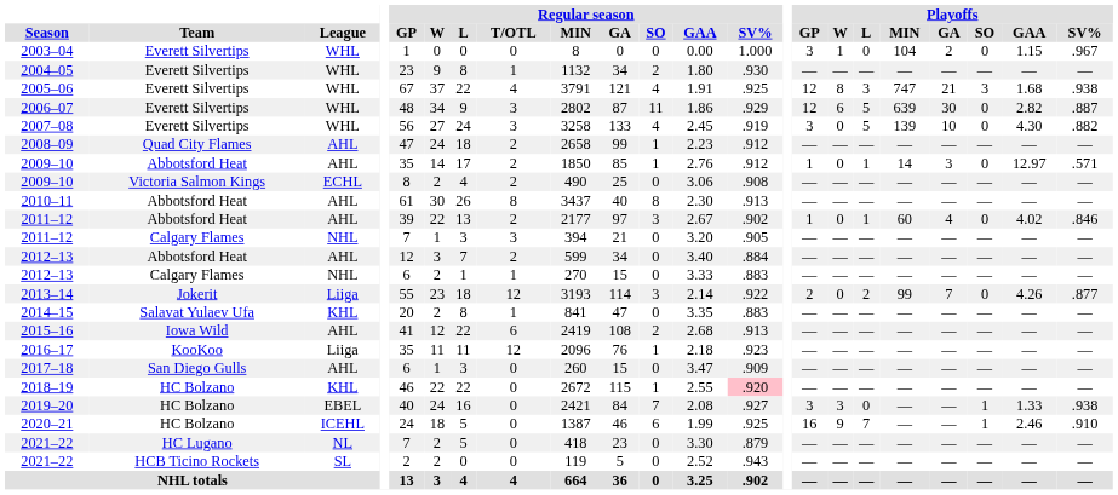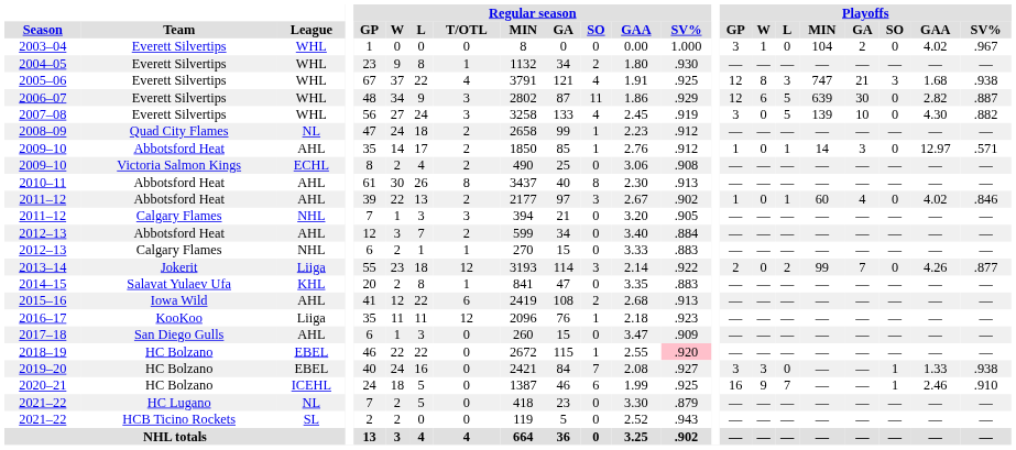 <table border="0" cellpadding="1" cellspacing="0" style="text-align:center; width:75%">
 <tr bgcolor="#e0e0e0">
 <th colspan="3" bgcolor="#ffffff"> </th>
 <th rowspan="99" bgcolor="#ffffff"> </th>
 <th colspan="9" bgcolor="#e0e0e0"><a href='#'>Regular season</a></th>
 <th rowspan="99" bgcolor="#ffffff"> </th>
 <th colspan="8" bgcolor="#e0e0e0"><a href='#'>Playoffs</a></th>
 </tr>
 <tr bgcolor="#e0e0e0">
 <th><a href='#'>Season</a></th>
 <th>Team</th>
 <th>League</th>
 <th>GP</th>
 <th>W</th>
 <th>L</th>
 <th>T/OTL</th>
 <th>MIN</th>
 <th>GA</th>
 <th><a href='#'>SO</a></th>
 <th><a href='#'>GAA</a></th>
 <th><a href='#'>SV%</a></th>
 <th>GP</th>
 <th>W</th>
 <th>L</th>
 <th>MIN</th>
 <th>GA</th>
 <th>SO</th>
 <th>GAA</th>
 <th>SV%</th>
 </tr>
 <tr>
 <td><a href='#'>2003–04</a></td>
 <td><a href='#'>Everett Silvertips</a></td>
 <td><a href='#'>WHL</a></td>
 <td>1</td>
 <td>0</td>
 <td>0</td>
 <td>0</td>
 <td>8</td>
 <td>0</td>
 <td>0</td>
 <td>0.00</td>
 <td>1.000</td>
 <td>3</td>
 <td>1</td>
 <td>0</td>
 <td>104</td>
 <td>2</td>
 <td>0</td>
-<td>1.15</td>
+<td>4.02</td>
 <td>.967</td>
 </tr>
 <tr bgcolor="#f0f0f0">
 <td><a href='#'>2004–05</a></td>
 <td>Everett Silvertips</td>
 <td>WHL</td>
 <td>23</td>
 <td>9</td>
 <td>8</td>
 <td>1</td>
 <td>1132</td>
 <td>34</td>
 <td>2</td>
 <td>1.80</td>
 <td>.930</td>
 <td>—</td>
 <td>—</td>
 <td>—</td>
 <td>—</td>
 <td>—</td>
 <td>—</td>
 <td>—</td>
 <td>—</td>
 </tr>
 <tr>
 <td><a href='#'>2005–06</a></td>
 <td>Everett Silvertips</td>
 <td>WHL</td>
 <td>67</td>
 <td>37</td>
 <td>22</td>
 <td>4</td>
 <td>3791</td>
 <td>121</td>
 <td>4</td>
 <td>1.91</td>
 <td>.925</td>
 <td>12</td>
 <td>8</td>
 <td>3</td>
 <td>747</td>
 <td>21</td>
 <td>3</td>
 <td>1.68</td>
 <td>.938</td>
 </tr>
 <tr bgcolor="#f0f0f0">
 <td><a href='#'>2006–07</a></td>
 <td>Everett Silvertips</td>
 <td>WHL</td>
 <td>48</td>
 <td>34</td>
 <td>9</td>
 <td>3</td>
 <td>2802</td>
 <td>87</td>
 <td>11</td>
 <td>1.86</td>
 <td>.929</td>
 <td>12</td>
 <td>6</td>
 <td>5</td>
 <td>639</td>
 <td>30</td>
 <td>0</td>
 <td>2.82</td>
 <td>.887</td>
 </tr>
 <tr>
 <td><a href='#'>2007–08</a></td>
 <td>Everett Silvertips</td>
 <td>WHL</td>
 <td>56</td>
 <td>27</td>
 <td>24</td>
 <td>3</td>
 <td>3258</td>
 <td>133</td>
 <td>4</td>
 <td>2.45</td>
 <td>.919</td>
 <td>3</td>
 <td>0</td>
 <td>5</td>
 <td>139</td>
 <td>10</td>
 <td>0</td>
 <td>4.30</td>
 <td>.882</td>
 </tr>
 <tr bgcolor="#f0f0f0">
 <td><a href='#'>2008–09</a></td>
 <td><a href='#'>Quad City Flames</a></td>
-<td><a href='#'>AHL</a></td>
+<td><a href='#'>NL</a></td>
 <td>47</td>
 <td>24</td>
 <td>18</td>
 <td>2</td>
 <td>2658</td>
 <td>99</td>
 <td>1</td>
 <td>2.23</td>
 <td>.912</td>
 <td>—</td>
 <td>—</td>
 <td>—</td>
 <td>—</td>
 <td>—</td>
 <td>—</td>
 <td>—</td>
 <td>—</td>
 </tr>
 <tr>
 <td><a href='#'>2009–10</a></td>
 <td><a href='#'>Abbotsford Heat</a></td>
 <td>AHL</td>
 <td>35</td>
 <td>14</td>
 <td>17</td>
 <td>2</td>
 <td>1850</td>
 <td>85</td>
 <td>1</td>
 <td>2.76</td>
 <td>.912</td>
 <td>1</td>
 <td>0</td>
 <td>1</td>
 <td>14</td>
 <td>3</td>
 <td>0</td>
 <td>12.97</td>
 <td>.571</td>
 </tr>
 <tr bgcolor="#f0f0f0">
 <td><a href='#'>2009–10</a></td>
 <td><a href='#'>Victoria Salmon Kings</a></td>
 <td><a href='#'>ECHL</a></td>
 <td>8</td>
 <td>2</td>
 <td>4</td>
 <td>2</td>
 <td>490</td>
 <td>25</td>
 <td>0</td>
 <td>3.06</td>
 <td>.908</td>
 <td>—</td>
 <td>—</td>
 <td>—</td>
 <td>—</td>
 <td>—</td>
 <td>—</td>
 <td>—</td>
 <td>—</td>
 </tr>
 <tr>
 <td><a href='#'>2010–11</a></td>
 <td>Abbotsford Heat</td>
 <td>AHL</td>
 <td>61</td>
 <td>30</td>
 <td>26</td>
 <td>8</td>
 <td>3437</td>
 <td>40</td>
 <td>8</td>
 <td>2.30</td>
 <td>.913</td>
 <td>—</td>
 <td>—</td>
 <td>—</td>
 <td>—</td>
 <td>—</td>
 <td>—</td>
 <td>—</td>
 <td>—</td>
 </tr>
 <tr bgcolor="#f0f0f0">
 <td><a href='#'>2011–12</a></td>
 <td>Abbotsford Heat</td>
 <td>AHL</td>
 <td>39</td>
 <td>22</td>
 <td>13</td>
 <td>2</td>
 <td>2177</td>
 <td>97</td>
 <td>3</td>
 <td>2.67</td>
 <td>.902</td>
 <td>1</td>
 <td>0</td>
 <td>1</td>
 <td>60</td>
 <td>4</td>
 <td>0</td>
 <td>4.02</td>
 <td>.846</td>
 </tr>
 <tr>
 <td><a href='#'>2011–12</a></td>
 <td><a href='#'>Calgary Flames</a></td>
 <td><a href='#'>NHL</a></td>
 <td>7</td>
 <td>1</td>
 <td>3</td>
 <td>3</td>
 <td>394</td>
 <td>21</td>
 <td>0</td>
 <td>3.20</td>
 <td>.905</td>
 <td>—</td>
 <td>—</td>
 <td>—</td>
 <td>—</td>
 <td>—</td>
 <td>—</td>
 <td>—</td>
 <td>—</td>
 </tr>
 <tr bgcolor="#f0f0f0">
 <td><a href='#'>2012–13</a></td>
 <td>Abbotsford Heat</td>
 <td>AHL</td>
 <td>12</td>
 <td>3</td>
 <td>7</td>
 <td>2</td>
 <td>599</td>
 <td>34</td>
 <td>0</td>
 <td>3.40</td>
 <td>.884</td>
 <td>—</td>
 <td>—</td>
 <td>—</td>
 <td>—</td>
 <td>—</td>
 <td>—</td>
 <td>—</td>
 <td>—</td>
 </tr>
 <tr>
 <td><a href='#'>2012–13</a></td>
 <td>Calgary Flames</td>
 <td>NHL</td>
 <td>6</td>
 <td>2</td>
 <td>1</td>
 <td>1</td>
 <td>270</td>
 <td>15</td>
 <td>0</td>
 <td>3.33</td>
 <td>.883</td>
 <td>—</td>
 <td>—</td>
 <td>—</td>
 <td>—</td>
 <td>—</td>
 <td>—</td>
 <td>—</td>
 <td>—</td>
 </tr>
 <tr bgcolor="#f0f0f0">
 <td><a href='#'>2013–14</a></td>
 <td><a href='#'>Jokerit</a></td>
 <td><a href='#'>Liiga</a></td>
 <td>55</td>
 <td>23</td>
 <td>18</td>
 <td>12</td>
 <td>3193</td>
 <td>114</td>
 <td>3</td>
 <td>2.14</td>
 <td>.922</td>
 <td>2</td>
 <td>0</td>
 <td>2</td>
 <td>99</td>
 <td>7</td>
 <td>0</td>
 <td>4.26</td>
 <td>.877</td>
 </tr>
 <tr>
 <td><a href='#'>2014–15</a></td>
 <td><a href='#'>Salavat Yulaev Ufa</a></td>
 <td><a href='#'>KHL</a></td>
 <td>20</td>
 <td>2</td>
 <td>8</td>
 <td>1</td>
 <td>841</td>
 <td>47</td>
 <td>0</td>
 <td>3.35</td>
 <td>.883</td>
 <td>—</td>
 <td>—</td>
 <td>—</td>
 <td>—</td>
 <td>—</td>
 <td>—</td>
 <td>—</td>
 <td>—</td>
 </tr>
 <tr bgcolor="#f0f0f0">
 <td><a href='#'>2015–16</a></td>
 <td><a href='#'>Iowa Wild</a></td>
 <td>AHL</td>
 <td>41</td>
 <td>12</td>
 <td>22</td>
 <td>6</td>
 <td>2419</td>
 <td>108</td>
 <td>2</td>
 <td>2.68</td>
 <td>.913</td>
 <td>—</td>
 <td>—</td>
 <td>—</td>
 <td>—</td>
 <td>—</td>
 <td>—</td>
 <td>—</td>
 <td>—</td>
 </tr>
 <tr>
 <td><a href='#'>2016–17</a></td>
 <td><a href='#'>KooKoo</a></td>
 <td>Liiga</td>
 <td>35</td>
 <td>11</td>
 <td>11</td>
 <td>12</td>
 <td>2096</td>
 <td>76</td>
 <td>1</td>
 <td>2.18</td>
 <td>.923</td>
 <td>—</td>
 <td>—</td>
 <td>—</td>
 <td>—</td>
 <td>—</td>
 <td>—</td>
 <td>—</td>
 <td>—</td>
 </tr>
 <tr bgcolor="#f0f0f0">
 <td><a href='#'>2017–18</a></td>
 <td><a href='#'>San Diego Gulls</a></td>
 <td>AHL</td>
 <td>6</td>
 <td>1</td>
 <td>3</td>
 <td>0</td>
 <td>260</td>
 <td>15</td>
 <td>0</td>
 <td>3.47</td>
 <td>.909</td>
 <td>—</td>
 <td>—</td>
 <td>—</td>
 <td>—</td>
 <td>—</td>
 <td>—</td>
 <td>—</td>
 <td>—</td>
 </tr>
 <tr>
 <td><a href='#'>2018–19</a></td>
 <td><a href='#'>HC Bolzano</a></td>
-<td><a href='#'>KHL</a></td>
+<td><a href='#'>EBEL</a></td>
 <td>46</td>
 <td>22</td>
 <td>22</td>
 <td>0</td>
 <td>2672</td>
 <td>115</td>
 <td>1</td>
 <td>2.55</td>
 <td style="background: pink;">.920</td>
 <td>—</td>
 <td>—</td>
 <td>—</td>
 <td>—</td>
 <td>—</td>
 <td>—</td>
 <td>—</td>
 <td>—</td>
 </tr>
 <tr bgcolor="#f0f0f0">
 <td><a href='#'>2019–20</a></td>
 <td>HC Bolzano</td>
 <td>EBEL</td>
 <td>40</td>
 <td>24</td>
 <td>16</td>
 <td>0</td>
 <td>2421</td>
 <td>84</td>
 <td>7</td>
 <td>2.08</td>
 <td>.927</td>
 <td>3</td>
 <td>3</td>
 <td>0</td>
 <td>—</td>
 <td>—</td>
 <td>1</td>
 <td>1.33</td>
 <td>.938</td>
 </tr>
 <tr>
 <td><a href='#'>2020–21</a></td>
 <td>HC Bolzano</td>
 <td><a href='#'>ICEHL</a></td>
 <td>24</td>
 <td>18</td>
 <td>5</td>
 <td>0</td>
 <td>1387</td>
 <td>46</td>
 <td>6</td>
 <td>1.99</td>
 <td>.925</td>
 <td>16</td>
 <td>9</td>
 <td>7</td>
 <td>—</td>
 <td>—</td>
 <td>1</td>
 <td>2.46</td>
 <td>.910</td>
 </tr>
 <tr bgcolor="#f0f0f0">
 <td><a href='#'>2021–22</a></td>
 <td><a href='#'>HC Lugano</a></td>
 <td><a href='#'>NL</a></td>
 <td>7</td>
 <td>2</td>
 <td>5</td>
 <td>0</td>
 <td>418</td>
 <td>23</td>
 <td>0</td>
 <td>3.30</td>
 <td>.879</td>
 <td>—</td>
 <td>—</td>
 <td>—</td>
 <td>—</td>
 <td>—</td>
 <td>—</td>
 <td>—</td>
 <td>—</td>
 </tr>
 <tr>
 <td><a href='#'>2021–22</a></td>
 <td><a href='#'>HCB Ticino Rockets</a></td>
 <td><a href='#'>SL</a></td>
 <td>2</td>
 <td>2</td>
 <td>0</td>
 <td>0</td>
 <td>119</td>
 <td>5</td>
 <td>0</td>
 <td>2.52</td>
 <td>.943</td>
 <td>—</td>
 <td>—</td>
 <td>—</td>
 <td>—</td>
 <td>—</td>
 <td>—</td>
 <td>—</td>
 <td>—</td>
 </tr>
 <tr bgcolor="#e0e0e0">
 <th colspan="3">NHL totals</th>
 <th>13</th>
 <th>3</th>
 <th>4</th>
 <th>4</th>
 <th>664</th>
 <th>36</th>
 <th>0</th>
 <th>3.25</th>
 <th>.902</th>
 <th>—</th>
 <th>—</th>
 <th>—</th>
 <th>—</th>
 <th>—</th>
 <th>—</th>
 <th>—</th>
 <th>—</th>
 </tr>
 </table>
